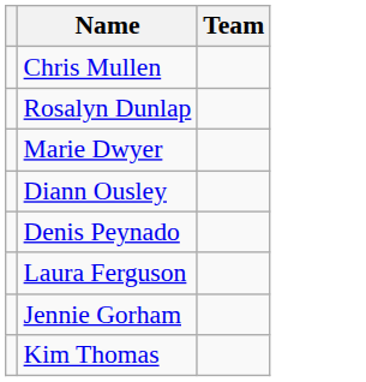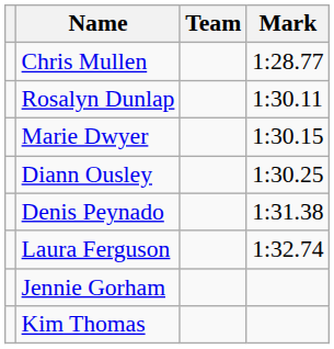 <table class=wikitable>
 <tr>
 <th></th>
 <th>Name</th>
 <th>Team</th>
+<th>Mark</th>
 </tr>
 <tr>
 <td></td>
 <td><a href='#'>Chris Mullen</a></td>
 <td></td>
+<td>1:28.77 </td>
 </tr>
 <tr>
 <td></td>
 <td><a href='#'>Rosalyn Dunlap</a></td>
 <td></td>
+<td>1:30.11</td>
 </tr>
 <tr>
 <td></td>
 <td><a href='#'>Marie Dwyer</a></td>
 <td></td>
+<td>1:30.15</td>
 </tr>
 <tr>
 <td></td>
 <td><a href='#'>Diann Ousley</a></td>
 <td></td>
+<td>1:30.25</td>
 </tr>
 <tr>
 <td></td>
 <td><a href='#'>Denis Peynado</a></td>
 <td></td>
+<td>1:31.38</td>
 </tr>
 <tr>
 <td></td>
 <td><a href='#'>Laura Ferguson</a></td>
 <td></td>
+<td>1:32.74</td>
 </tr>
 <tr>
 <td></td>
 <td><a href='#'>Jennie Gorham</a></td>
+<td></td>
 <td></td>
 </tr>
 <tr>
 <td></td>
 <td><a href='#'>Kim Thomas</a></td>
 <td></td>
+<td></td>
 </tr>
 </table>
